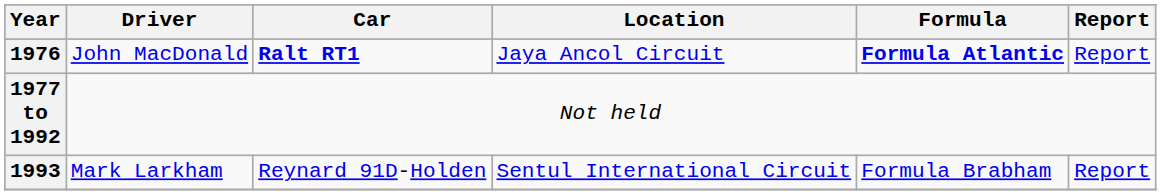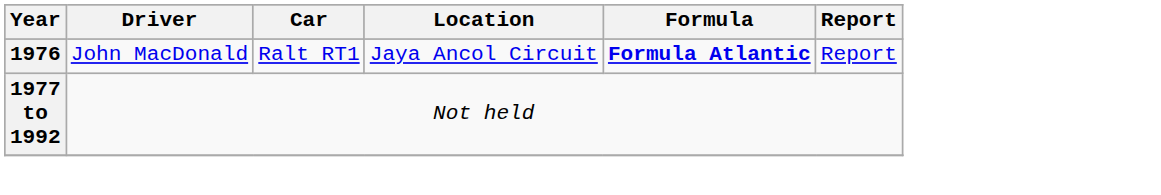 <table class="wikitable" style="font-size: 95%;">
 <tr>
 <th>Year</th>
 <th>Driver</th>
 <th>Car</th>
 <th>Location</th>
 <th>Formula</th>
 <th>Report</th>
 </tr>
 <tr>
 <th>1976</th>
 <td> <a href='#'>John MacDonald</a></td>
-<td><strong><a href='#'>Ralt RT1</a></strong></td>
+<td><a href='#'>Ralt RT1</a></td>
 <td><a href='#'>Jaya Ancol Circuit</a></td>
 <td><strong><a href='#'>Formula Atlantic</a></strong></td>
 <td><a href='#'>Report</a></td>
 </tr>
 <tr>
 <th>1977<br>to<br>1992</th>
 <td COLSPAN=5 align=center><em>Not held</em></td>
 </tr>
-<tr>
-<th>1993</th>
-<td> <a href='#'>Mark Larkham</a></td>
-<td><a href='#'>Reynard 91D</a>-<a href='#'>Holden</a></td>
-<td><a href='#'>Sentul International Circuit</a></td>
-<td><a href='#'>Formula Brabham</a></td>
-<td><a href='#'>Report</a></td>
-</tr>
 <tr style="background:#DDDDDD;">
 </tr>
 </table>
